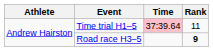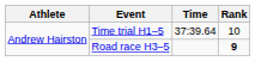 <table class="wikitable" style="font-size:90%">
 <tr>
 <th>Athlete</th>
 <th>Event</th>
 <th>Time</th>
 <th>Rank</th>
 </tr>
 <tr align=center>
 <td align=left rowspan=2><a href='#'>Andrew Hairston</a></td>
 <td align=left><a href='#'>Time trial H1–5</a></td>
-<td style="background: pink;">37:39.64</td>
-<td>11</td>
+<td>37:39.64</td>
+<td>10</td>
 </tr>
 <tr align=center>
 <td align=left><a href='#'>Road race H3–5</a></td>
 <td></td>
 <td><strong>9</strong></td>
 </tr>
 </table>
